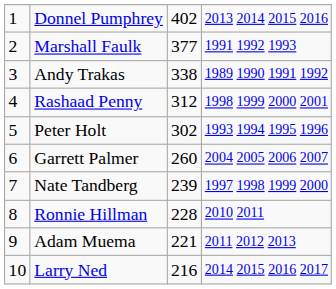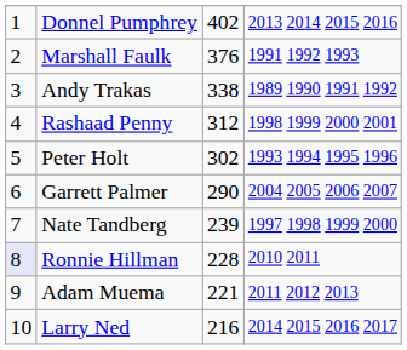 <table class="wikitable">
 <tr>
 </tr>
 <tr>
 <td>1</td>
 <td><a href='#'>Donnel Pumphrey</a></td>
 <td><abbr>402</abbr></td>
 <td style="font-size:80%;"><a href='#'>2013</a> <a href='#'>2014</a> <a href='#'>2015</a> <a href='#'>2016</a></td>
 </tr>
 <tr>
 <td>2</td>
 <td><a href='#'>Marshall Faulk</a></td>
-<td><abbr>377</abbr></td>
+<td><abbr>376</abbr></td>
 <td style="font-size:80%;"><a href='#'>1991</a> <a href='#'>1992</a> <a href='#'>1993</a></td>
 </tr>
 <tr>
 <td>3</td>
 <td>Andy Trakas</td>
 <td><abbr>338</abbr></td>
 <td style="font-size:80%;"><a href='#'>1989</a> <a href='#'>1990</a> <a href='#'>1991</a> <a href='#'>1992</a></td>
 </tr>
 <tr>
 <td>4</td>
 <td><a href='#'>Rashaad Penny</a></td>
 <td><abbr>312</abbr></td>
 <td style="font-size:80%;"><a href='#'>1998</a> <a href='#'>1999</a> <a href='#'>2000</a> <a href='#'>2001</a></td>
 </tr>
 <tr>
 <td>5</td>
 <td>Peter Holt</td>
 <td><abbr>302</abbr></td>
 <td style="font-size:80%;"><a href='#'>1993</a> <a href='#'>1994</a> <a href='#'>1995</a> <a href='#'>1996</a></td>
 </tr>
 <tr>
 <td>6</td>
 <td>Garrett Palmer</td>
-<td><abbr>260</abbr></td>
+<td><abbr>290</abbr></td>
 <td style="font-size:80%;"><a href='#'>2004</a> <a href='#'>2005</a> <a href='#'>2006</a> <a href='#'>2007</a></td>
 </tr>
 <tr>
 <td>7</td>
 <td>Nate Tandberg</td>
 <td><abbr>239</abbr></td>
 <td style="font-size:80%;"><a href='#'>1997</a> <a href='#'>1998</a> <a href='#'>1999</a> <a href='#'>2000</a></td>
 </tr>
 <tr>
-<td>8</td>
+<td style="background: lavender;">8</td>
 <td><a href='#'>Ronnie Hillman</a></td>
 <td><abbr>228</abbr></td>
 <td style="font-size:80%;"><a href='#'>2010</a> <a href='#'>2011</a></td>
 </tr>
 <tr>
 <td>9</td>
 <td>Adam Muema</td>
 <td><abbr>221</abbr></td>
 <td style="font-size:80%;"><a href='#'>2011</a> <a href='#'>2012</a> <a href='#'>2013</a></td>
 </tr>
 <tr>
 <td>10</td>
 <td><a href='#'>Larry Ned</a></td>
 <td><abbr>216</abbr></td>
 <td style="font-size:80%;"><a href='#'>2014</a> <a href='#'>2015</a> <a href='#'>2016</a> <a href='#'>2017</a></td>
 </tr>
 </table>
